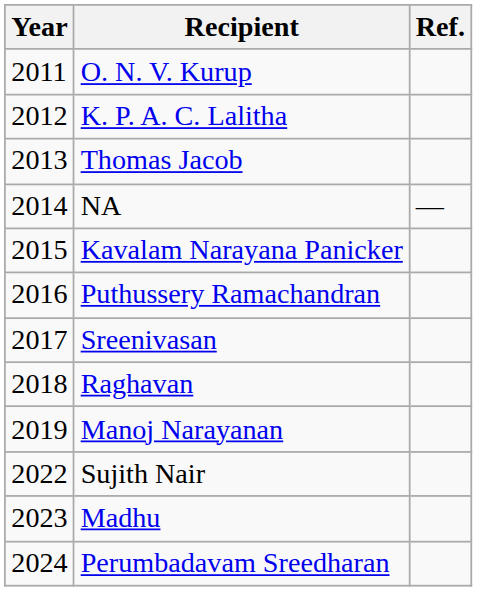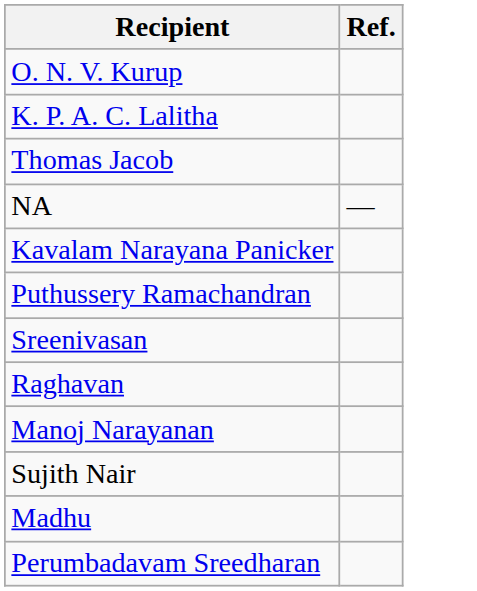 <table class="wikitable">
 <tr>
-<th>Year</th>
 <th>Recipient</th>
 <th>Ref.</th>
 </tr>
 <tr>
-<td>2011</td>
 <td><a href='#'>O. N. V. Kurup</a></td>
 <td></td>
 </tr>
 <tr>
-<td>2012</td>
 <td><a href='#'>K. P. A. C. Lalitha</a></td>
 <td></td>
 </tr>
 <tr>
-<td>2013</td>
 <td><a href='#'>Thomas Jacob</a></td>
 <td></td>
 </tr>
 <tr>
-<td>2014</td>
 <td>NA</td>
 <td>—</td>
 </tr>
 <tr>
-<td>2015</td>
 <td><a href='#'>Kavalam Narayana Panicker</a></td>
 <td></td>
 </tr>
 <tr>
-<td>2016</td>
 <td><a href='#'>Puthussery Ramachandran</a></td>
 <td></td>
 </tr>
 <tr>
-<td>2017</td>
 <td><a href='#'>Sreenivasan</a></td>
 <td></td>
 </tr>
 <tr>
-<td>2018</td>
 <td><a href='#'>Raghavan</a></td>
 <td></td>
 </tr>
 <tr>
-<td>2019</td>
 <td><a href='#'>Manoj Narayanan</a></td>
 <td></td>
 </tr>
 <tr>
-<td>2022</td>
 <td>Sujith Nair</td>
 <td></td>
 </tr>
 <tr>
-<td>2023</td>
 <td><a href='#'>Madhu</a></td>
 <td></td>
 </tr>
 <tr>
-<td>2024</td>
 <td><a href='#'>Perumbadavam Sreedharan</a></td>
 <td></td>
 </tr>
 </table>
